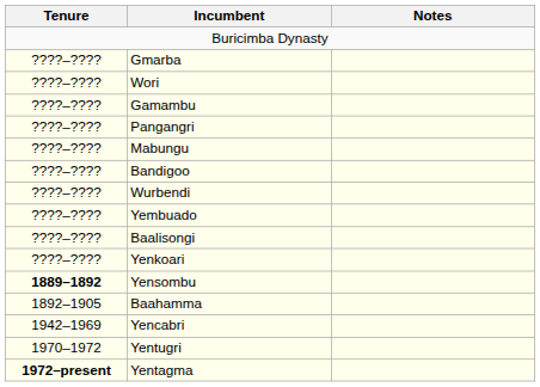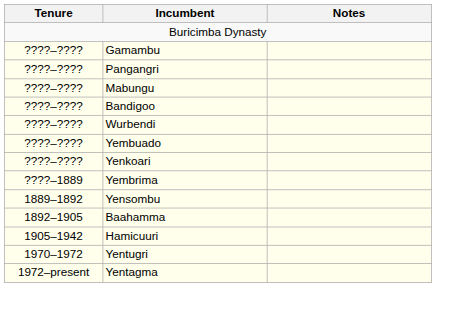 <table class="wikitable">
 <tr align=left>
 <th width="18%">Tenure</th>
 <th width="30%">Incumbent</th>
 <th width="30%">Notes</th>
 </tr>
 <tr valign=top>
 <td colspan="3" align=center>Buricimba Dynasty</td>
-</tr>
-<tr valign=top bgcolor="#ffffec">
-<td align=center>????–????</td>
-<td>Gmarba</td>
-<td></td>
-</tr>
-<tr valign=top bgcolor="#ffffec">
-<td align=center>????–????</td>
-<td>Wori</td>
-<td></td>
 </tr>
 <tr valign=top bgcolor="#ffffec">
 <td align=center>????–????</td>
 <td>Gamambu</td>
 <td></td>
 </tr>
 <tr valign=top bgcolor="#ffffec">
 <td align=center>????–????</td>
 <td>Pangangri</td>
 <td></td>
 </tr>
 <tr valign=top bgcolor="#ffffec">
 <td align=center>????–????</td>
 <td>Mabungu</td>
 <td></td>
 </tr>
 <tr valign=top bgcolor="#ffffec">
 <td align=center>????–????</td>
 <td>Bandigoo</td>
 <td></td>
 </tr>
 <tr valign=top bgcolor="#ffffec">
 <td align=center>????–????</td>
 <td>Wurbendi</td>
 <td></td>
 </tr>
 <tr valign=top bgcolor="#ffffec">
 <td align=center>????–????</td>
 <td>Yembuado</td>
 <td></td>
 </tr>
 <tr valign=top bgcolor="#ffffec">
 <td align=center>????–????</td>
-<td>Baalisongi</td>
-<td></td>
-</tr>
-<tr valign=top bgcolor="#ffffec">
-<td align=center>????–????</td>
 <td>Yenkoari</td>
 <td></td>
 </tr>
 <tr valign=top bgcolor="#ffffec">
-<td align=center><strong>1889–1892</strong></td>
+<td align=center>????–1889</td>
+<td>Yembrima</td>
+<td></td>
+</tr>
+<tr valign=top bgcolor="#ffffec">
+<td align=center>1889–1892</td>
 <td>Yensombu</td>
 <td></td>
 </tr>
 <tr valign=top bgcolor="#ffffec">
 <td align=center>1892–1905</td>
 <td>Baahamma</td>
 <td></td>
 </tr>
 <tr valign=top bgcolor="#ffffec">
-<td align=center>1942–1969</td>
-<td>Yencabri</td>
+<td align=center>1905–1942</td>
+<td>Hamicuuri</td>
 <td></td>
 </tr>
 <tr valign=top bgcolor="#ffffec">
 <td align=center>1970–1972</td>
 <td>Yentugri</td>
 <td></td>
 </tr>
 <tr valign=top bgcolor="#ffffec">
-<td align=center><strong>1972–present</strong></td>
+<td align=center>1972–present</td>
 <td>Yentagma</td>
 <td></td>
 </tr>
 </table>
